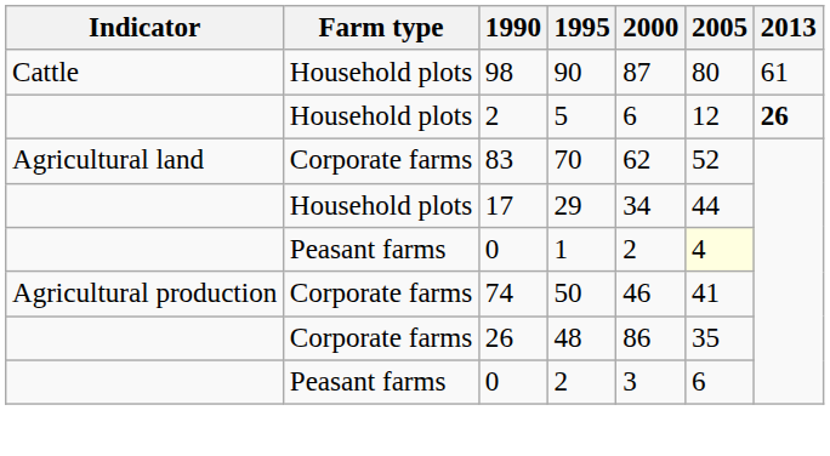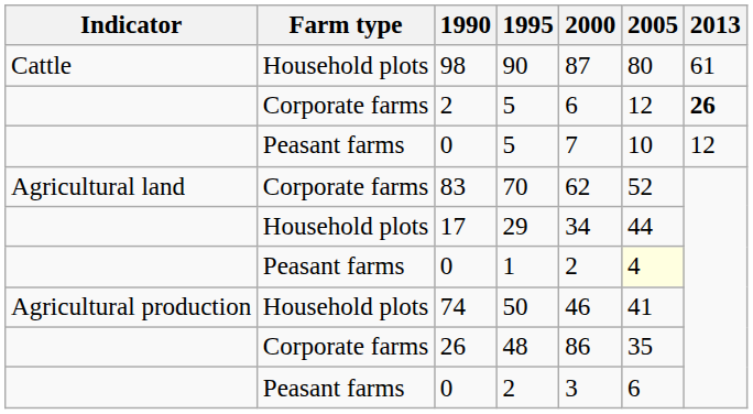 <table class="wikitable">
 <tr>
 <th>Indicator</th>
 <th>Farm type</th>
 <th>1990</th>
 <th>1995</th>
 <th>2000</th>
 <th>2005</th>
 <th>2013</th>
 </tr>
 <tr>
 <td>Cattle</td>
 <td>Household plots</td>
 <td>98</td>
 <td>90</td>
 <td>87</td>
 <td>80</td>
 <td>61</td>
 </tr>
 <tr>
 <td></td>
-<td>Household plots</td>
+<td>Corporate farms</td>
 <td>2</td>
 <td>5</td>
 <td>6</td>
 <td>12</td>
 <td><strong>26</strong></td>
+</tr>
+<tr>
+<td></td>
+<td>Peasant farms</td>
+<td>0</td>
+<td>5</td>
+<td>7</td>
+<td>10</td>
+<td>12</td>
 </tr>
 <tr>
 <td>Agricultural land</td>
 <td>Corporate farms</td>
 <td>83</td>
 <td>70</td>
 <td>62</td>
 <td>52</td>
 </tr>
 <tr>
 <td></td>
 <td>Household plots</td>
 <td>17</td>
 <td>29</td>
 <td>34</td>
 <td>44</td>
 </tr>
 <tr>
 <td></td>
 <td>Peasant farms</td>
 <td>0</td>
 <td>1</td>
 <td>2</td>
 <td style="background: lightyellow;">4</td>
 </tr>
 <tr>
 <td>Agricultural production</td>
-<td>Corporate farms</td>
+<td>Household plots</td>
 <td>74</td>
 <td>50</td>
 <td>46</td>
 <td>41</td>
 </tr>
 <tr>
 <td></td>
 <td>Corporate farms</td>
 <td>26</td>
 <td>48</td>
 <td>86</td>
 <td>35</td>
 </tr>
 <tr>
 <td></td>
 <td>Peasant farms</td>
 <td>0</td>
 <td>2</td>
 <td>3</td>
 <td>6</td>
 </tr>
 </table>
